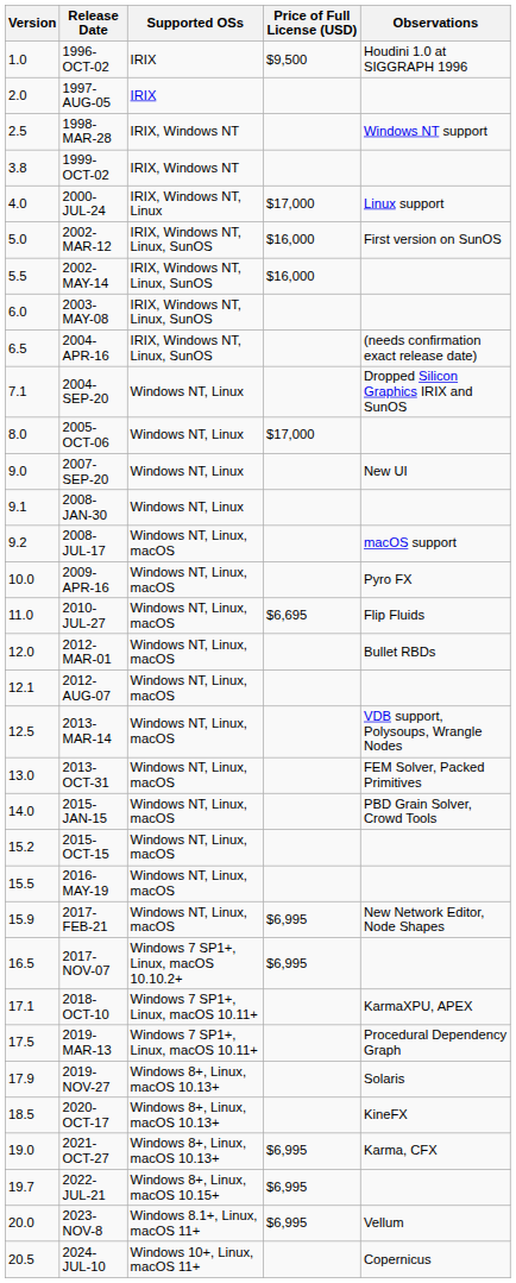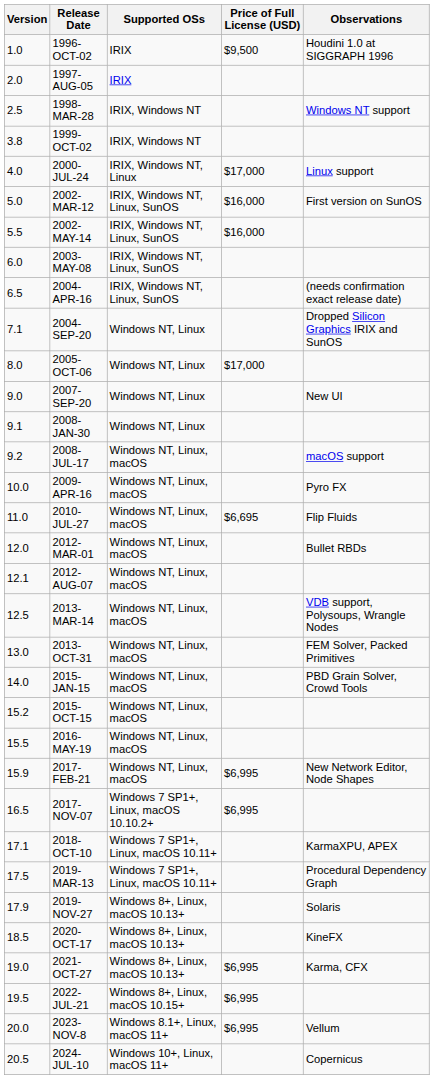 <table class="wikitable sortable mw-collapsible mw-collapsed">
 <tr>
 <th>Version</th>
 <th>Release Date</th>
 <th>Supported OSs</th>
 <th>Price of Full License (USD)</th>
 <th>Observations</th>
 </tr>
 <tr>
 <td>1.0</td>
 <td>1996-OCT-02</td>
 <td>IRIX</td>
 <td>$9,500</td>
 <td>Houdini 1.0 at SIGGRAPH 1996</td>
 </tr>
 <tr>
 <td>2.0</td>
 <td>1997-AUG-05</td>
 <td><a href='#'>IRIX</a></td>
 <td></td>
 <td></td>
 </tr>
 <tr>
 <td>2.5</td>
 <td>1998-MAR-28</td>
 <td>IRIX, Windows NT</td>
 <td></td>
 <td><a href='#'>Windows NT</a> support</td>
 </tr>
 <tr>
 <td>3.8</td>
 <td>1999-OCT-02</td>
 <td>IRIX, Windows NT</td>
 <td></td>
 <td></td>
 </tr>
 <tr>
 <td>4.0</td>
 <td>2000-JUL-24</td>
 <td>IRIX, Windows NT, Linux</td>
 <td>$17,000</td>
 <td><a href='#'>Linux</a> support</td>
 </tr>
 <tr>
 <td>5.0</td>
 <td>2002-MAR-12</td>
 <td>IRIX, Windows NT, Linux, SunOS</td>
 <td>$16,000</td>
 <td>First version on SunOS</td>
 </tr>
 <tr>
 <td>5.5</td>
 <td>2002-MAY-14</td>
 <td>IRIX, Windows NT, Linux, SunOS</td>
 <td>$16,000</td>
 <td></td>
 </tr>
 <tr>
 <td>6.0</td>
 <td>2003-MAY-08</td>
 <td>IRIX, Windows NT, Linux, SunOS</td>
 <td></td>
 <td></td>
 </tr>
 <tr>
 <td>6.5</td>
 <td>2004-APR-16</td>
 <td>IRIX, Windows NT, Linux, SunOS</td>
 <td></td>
 <td>(needs confirmation exact release date)</td>
 </tr>
 <tr>
 <td>7.1</td>
 <td>2004-SEP-20</td>
 <td>Windows NT, Linux</td>
 <td></td>
 <td>Dropped <a href='#'>Silicon Graphics</a> IRIX and SunOS</td>
 </tr>
 <tr>
 <td>8.0</td>
 <td>2005-OCT-06</td>
 <td>Windows NT, Linux</td>
 <td>$17,000</td>
 <td></td>
 </tr>
 <tr>
 <td>9.0</td>
 <td>2007-SEP-20</td>
 <td>Windows NT, Linux</td>
 <td></td>
 <td>New UI</td>
 </tr>
 <tr>
 <td>9.1</td>
 <td>2008-JAN-30</td>
 <td>Windows NT, Linux</td>
 <td></td>
 <td></td>
 </tr>
 <tr>
 <td>9.2</td>
 <td>2008-JUL-17</td>
 <td>Windows NT, Linux, macOS</td>
 <td></td>
 <td><a href='#'>macOS</a> support</td>
 </tr>
 <tr>
 <td>10.0</td>
 <td>2009-APR-16</td>
 <td>Windows NT, Linux, macOS</td>
 <td></td>
 <td>Pyro FX</td>
 </tr>
 <tr>
 <td>11.0</td>
 <td>2010-JUL-27</td>
 <td>Windows NT, Linux, macOS</td>
 <td>$6,695</td>
 <td>Flip Fluids</td>
 </tr>
 <tr>
 <td>12.0</td>
 <td>2012-MAR-01</td>
 <td>Windows NT, Linux, macOS</td>
 <td></td>
 <td>Bullet RBDs</td>
 </tr>
 <tr>
 <td>12.1</td>
 <td>2012-AUG-07</td>
 <td>Windows NT, Linux, macOS</td>
 <td></td>
 <td></td>
 </tr>
 <tr>
 <td>12.5</td>
 <td>2013-MAR-14</td>
 <td>Windows NT, Linux, macOS</td>
 <td></td>
 <td><a href='#'>VDB</a> support, Polysoups, Wrangle Nodes</td>
 </tr>
 <tr>
 <td>13.0</td>
 <td>2013-OCT-31</td>
 <td>Windows NT, Linux, macOS</td>
 <td></td>
 <td>FEM Solver, Packed Primitives</td>
 </tr>
 <tr>
 <td>14.0</td>
 <td>2015-JAN-15</td>
 <td>Windows NT, Linux, macOS</td>
 <td></td>
 <td>PBD Grain Solver, Crowd Tools</td>
 </tr>
 <tr>
 <td>15.2</td>
 <td>2015-OCT-15</td>
 <td>Windows NT, Linux, macOS</td>
 <td></td>
 <td></td>
 </tr>
 <tr>
 <td>15.5</td>
 <td>2016-MAY-19</td>
 <td>Windows NT, Linux, macOS</td>
 <td></td>
 <td></td>
 </tr>
 <tr>
 <td>15.9</td>
 <td>2017-FEB-21</td>
 <td>Windows NT, Linux, macOS</td>
 <td>$6,995</td>
 <td>New Network Editor, Node Shapes</td>
 </tr>
 <tr>
 <td>16.5</td>
 <td>2017-NOV-07</td>
 <td>Windows 7 SP1+, Linux, macOS 10.10.2+</td>
 <td>$6,995</td>
 <td></td>
 </tr>
 <tr>
 <td>17.1</td>
 <td>2018-OCT-10</td>
 <td>Windows 7 SP1+, Linux, macOS 10.11+</td>
 <td></td>
 <td>KarmaXPU, APEX</td>
 </tr>
 <tr>
 <td>17.5</td>
 <td>2019-MAR-13</td>
 <td>Windows 7 SP1+, Linux, macOS 10.11+</td>
 <td></td>
 <td>Procedural Dependency Graph</td>
 </tr>
 <tr>
 <td>17.9</td>
 <td>2019-NOV-27</td>
 <td>Windows 8+, Linux, macOS 10.13+</td>
 <td></td>
 <td>Solaris</td>
 </tr>
 <tr>
 <td>18.5</td>
 <td>2020-OCT-17</td>
 <td>Windows 8+, Linux, macOS 10.13+</td>
 <td></td>
 <td>KineFX</td>
 </tr>
 <tr>
 <td>19.0</td>
 <td>2021-OCT-27</td>
 <td>Windows 8+, Linux, macOS 10.13+</td>
 <td>$6,995</td>
 <td>Karma, CFX</td>
 </tr>
 <tr>
-<td>19.7</td>
+<td>19.5</td>
 <td>2022-JUL-21</td>
 <td>Windows 8+, Linux, macOS 10.15+</td>
 <td>$6,995</td>
 <td></td>
 </tr>
 <tr>
 <td>20.0</td>
 <td>2023-NOV-8</td>
 <td>Windows 8.1+, Linux, macOS 11+</td>
 <td>$6,995</td>
 <td>Vellum</td>
 </tr>
 <tr>
 <td>20.5</td>
 <td>2024-JUL-10</td>
 <td>Windows 10+, Linux, macOS 11+</td>
 <td></td>
 <td>Copernicus</td>
 </tr>
 </table>
